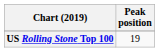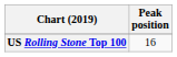 <table class="wikitable sortable plainrowheaders" style="text-align:center">
 <tr>
 <th scope="col">Chart (2019)</th>
 <th scope="col">Peak<br>position</th>
 </tr>
 <tr>
 </tr>
 <tr>
 </tr>
 <tr>
 </tr>
 <tr>
 </tr>
 <tr>
 </tr>
 <tr>
 <th scope="row">US <a href='#'><em>Rolling Stone</em> Top 100</a></th>
-<td>19</td>
+<td>16</td>
 </tr>
 </table>
